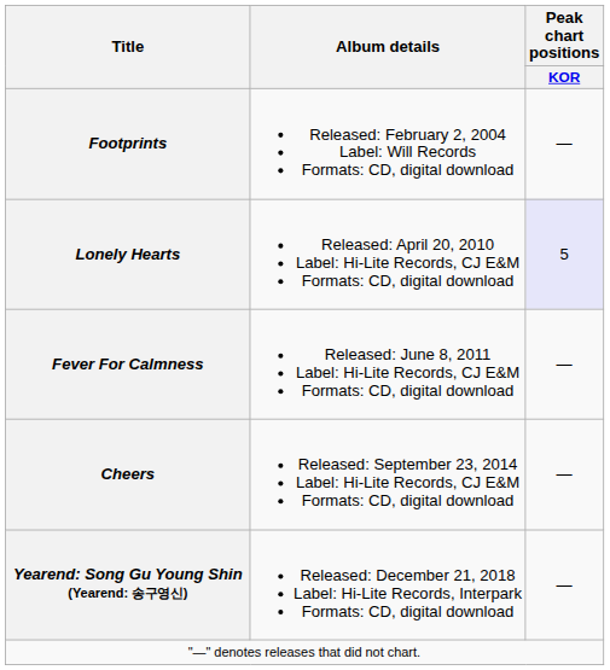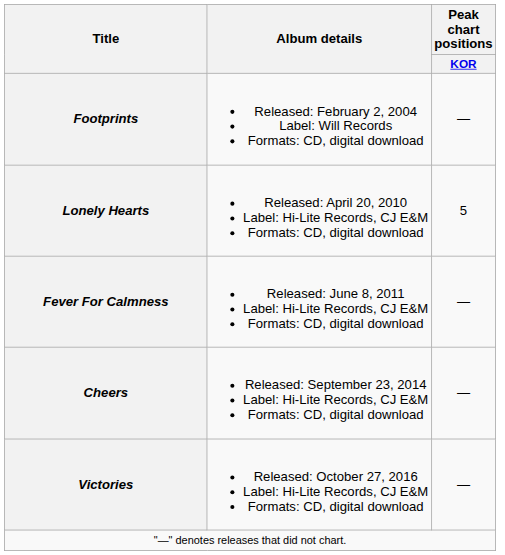 <table class="wikitable plainrowheaders" style="text-align:center;">
 <tr>
 <th scope="col" rowspan="2" style="width:15em;">Title</th>
 <th scope="col" rowspan="2">Album details</th>
 <th scope="col" colspan="1">Peak chart positions</th>
 </tr>
 <tr>
 <th scope="col" style="width:2.5em;font-size:90%;"><a href='#'>KOR</a><br></th>
 </tr>
 <tr>
 <th scope="row"><em>Footprints</em></th>
 <td><br><ul><li>Released: February 2, 2004</li><li>Label: Will Records</li><li>Formats: CD, digital download</li></ul></td>
 <td>—</td>
 </tr>
 <tr>
 <th scope="row"><em>Lonely Hearts</em></th>
 <td><br><ul><li>Released: April 20, 2010</li><li>Label: Hi-Lite Records, CJ E&M</li><li>Formats: CD, digital download</li></ul></td>
-<td style="background: lavender;">5</td>
+<td>5</td>
 </tr>
 <tr>
 <th scope="row"><em>Fever For Calmness</em></th>
 <td><br><ul><li>Released: June 8, 2011</li><li>Label: Hi-Lite Records, CJ E&M</li><li>Formats: CD, digital download</li></ul></td>
 <td>—</td>
 </tr>
 <tr>
 <th scope="row"><em>Cheers</em></th>
 <td><br><ul><li>Released: September 23, 2014</li><li>Label: Hi-Lite Records, CJ E&M</li><li>Formats: CD, digital download</li></ul></td>
 <td>—</td>
 </tr>
 <tr>
-<th scope="row"><em>Yearend: Song Gu Young Shin</em> <small>(Yearend: 송구영신)</small></th>
-<td><br><ul><li>Released: December 21, 2018</li><li>Label: Hi-Lite Records, Interpark</li><li>Formats: CD, digital download</li></ul></td>
+<th scope="row"><em>Victories</em></th>
+<td><br><ul><li>Released: October 27, 2016</li><li>Label: Hi-Lite Records, CJ E&M</li><li>Formats: CD, digital download</li></ul></td>
 <td>—</td>
 </tr>
 <tr>
 <td colspan="3" align="center"><small>"—" denotes releases that did not chart.</small></td>
 </tr>
 </table>
